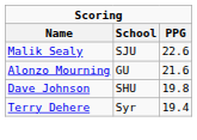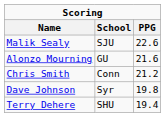 <table class="wikitable">
 <tr>
 <td colspan=3 style="text-align:center;"><strong>Scoring</strong></td>
 </tr>
 <tr>
 <th>Name</th>
 <th>School</th>
 <th>PPG</th>
 </tr>
 <tr>
 <td><a href='#'>Malik Sealy</a></td>
 <td>SJU</td>
 <td>22.6</td>
 </tr>
 <tr>
 <td><a href='#'>Alonzo Mourning</a></td>
 <td>GU</td>
 <td>21.6</td>
 </tr>
 <tr>
+<td><a href='#'>Chris Smith</a></td>
+<td>Conn</td>
+<td>21.2</td>
+</tr>
+<tr>
 <td><a href='#'>Dave Johnson</a></td>
-<td>SHU</td>
+<td>Syr</td>
 <td>19.8</td>
 </tr>
 <tr>
 <td><a href='#'>Terry Dehere</a></td>
-<td>Syr</td>
+<td>SHU</td>
 <td>19.4</td>
 </tr>
 </table>
